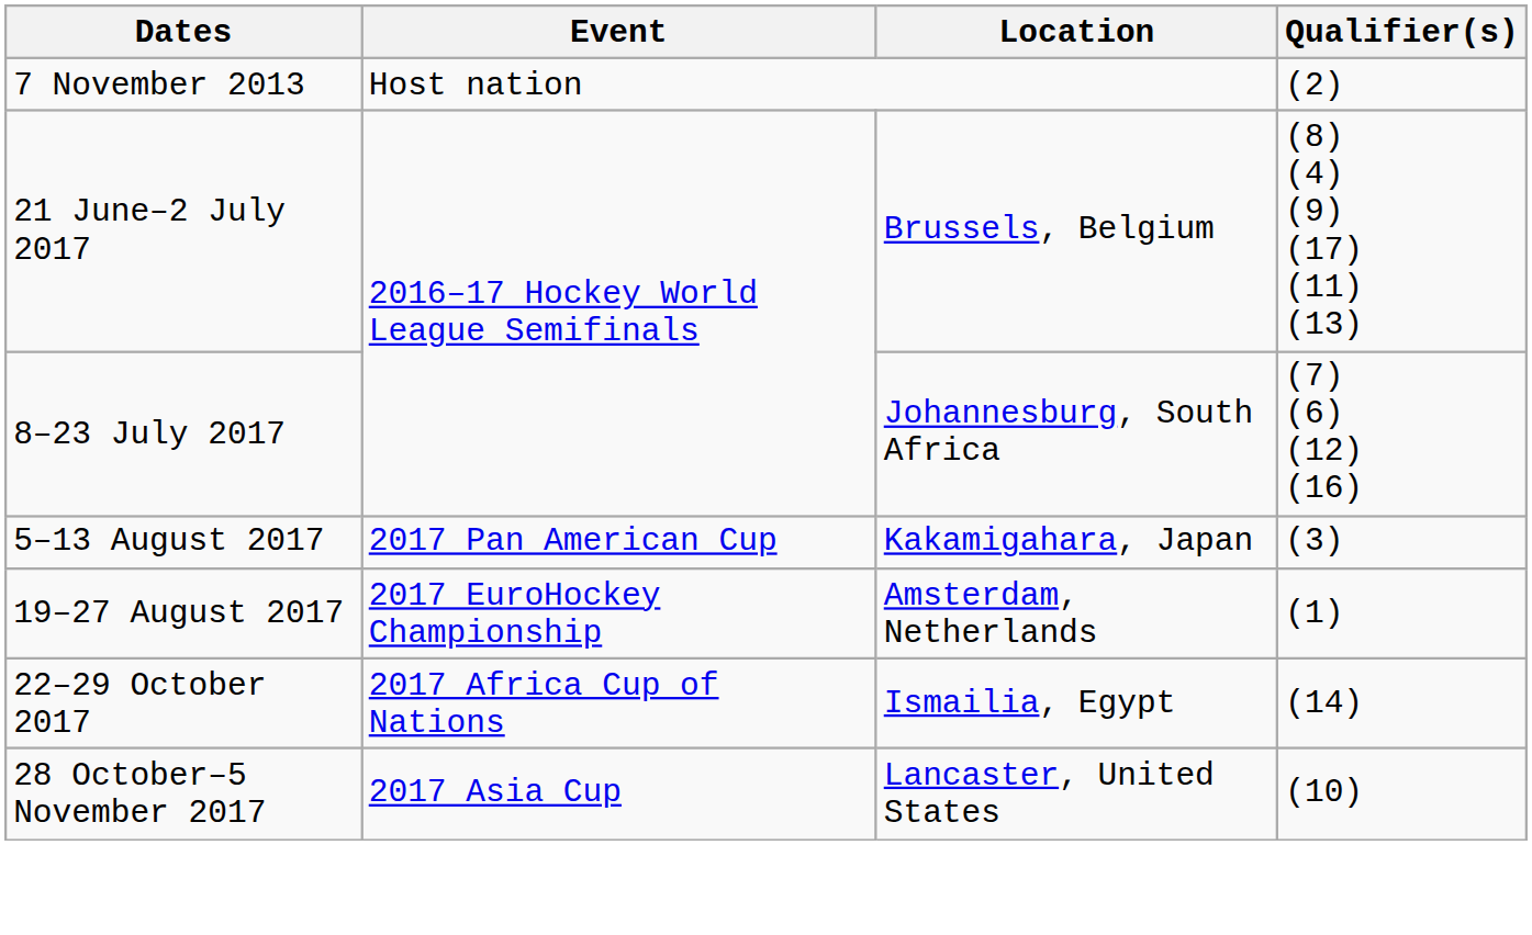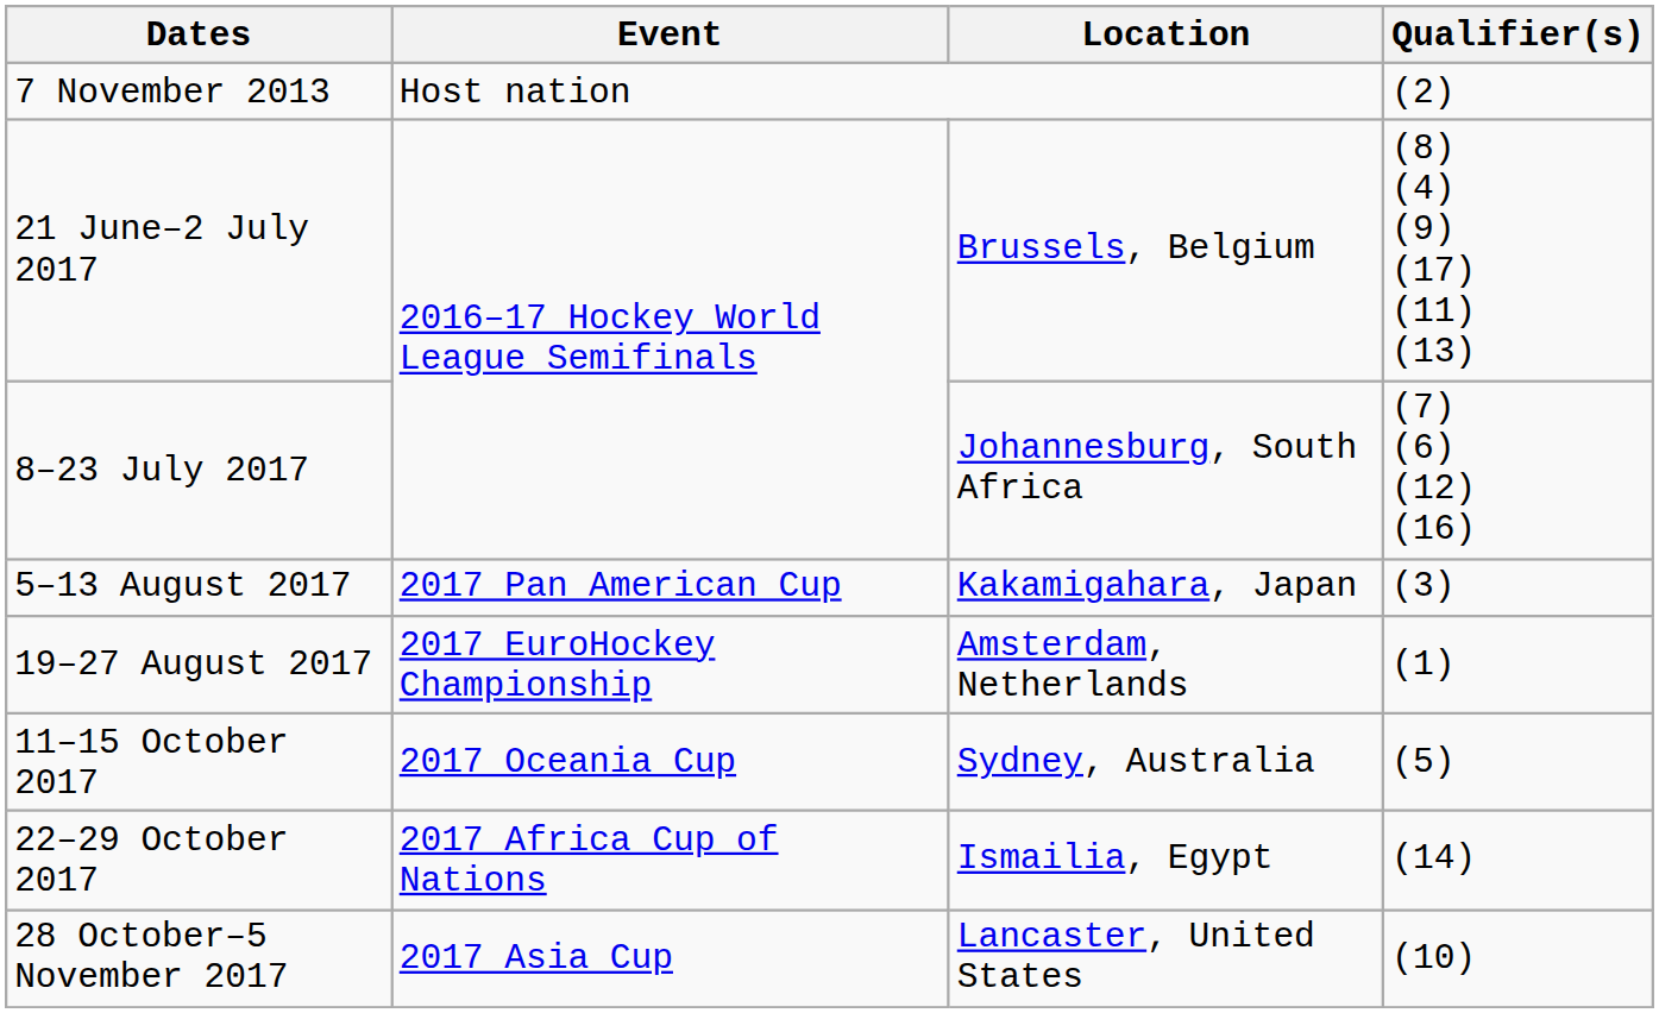 <table class=wikitable>
 <tr>
 <th>Dates</th>
 <th>Event</th>
 <th>Location</th>
 <th>Qualifier(s)</th>
 </tr>
 <tr>
 <td>7 November 2013</td>
 <td colspan=2>Host nation</td>
 <td> (2)</td>
 </tr>
 <tr>
 <td>21 June–2 July 2017</td>
 <td rowspan=2><a href='#'>2016–17 Hockey World League Semifinals</a></td>
 <td><a href='#'>Brussels</a>, Belgium</td>
 <td> (8)<br> (4)<br> (9)<br> (17)<br> (11)<br> (13)</td>
 </tr>
 <tr>
 <td>8–23 July 2017</td>
 <td><a href='#'>Johannesburg</a>, South Africa</td>
 <td> (7)<br> (6)<br> (12)<br> (16)</td>
 </tr>
 <tr>
 <td>5–13 August 2017</td>
 <td><a href='#'>2017 Pan American Cup</a></td>
 <td><a href='#'>Kakamigahara</a>, Japan</td>
 <td> (3)</td>
 </tr>
 <tr>
 <td>19–27 August 2017</td>
 <td><a href='#'>2017 EuroHockey Championship</a></td>
 <td><a href='#'>Amsterdam</a>, Netherlands</td>
 <td> (1)</td>
 </tr>
 <tr>
+<td>11–15 October 2017</td>
+<td><a href='#'>2017 Oceania Cup</a></td>
+<td><a href='#'>Sydney</a>, Australia</td>
+<td> (5)</td>
+</tr>
+<tr>
 <td>22–29 October 2017</td>
 <td><a href='#'>2017 Africa Cup of Nations</a></td>
 <td><a href='#'>Ismailia</a>, Egypt</td>
 <td> (14)</td>
 </tr>
 <tr>
 <td>28 October–5 November 2017</td>
 <td><a href='#'>2017 Asia Cup</a></td>
 <td><a href='#'>Lancaster</a>, United States</td>
 <td> (10)</td>
 </tr>
 </table>
